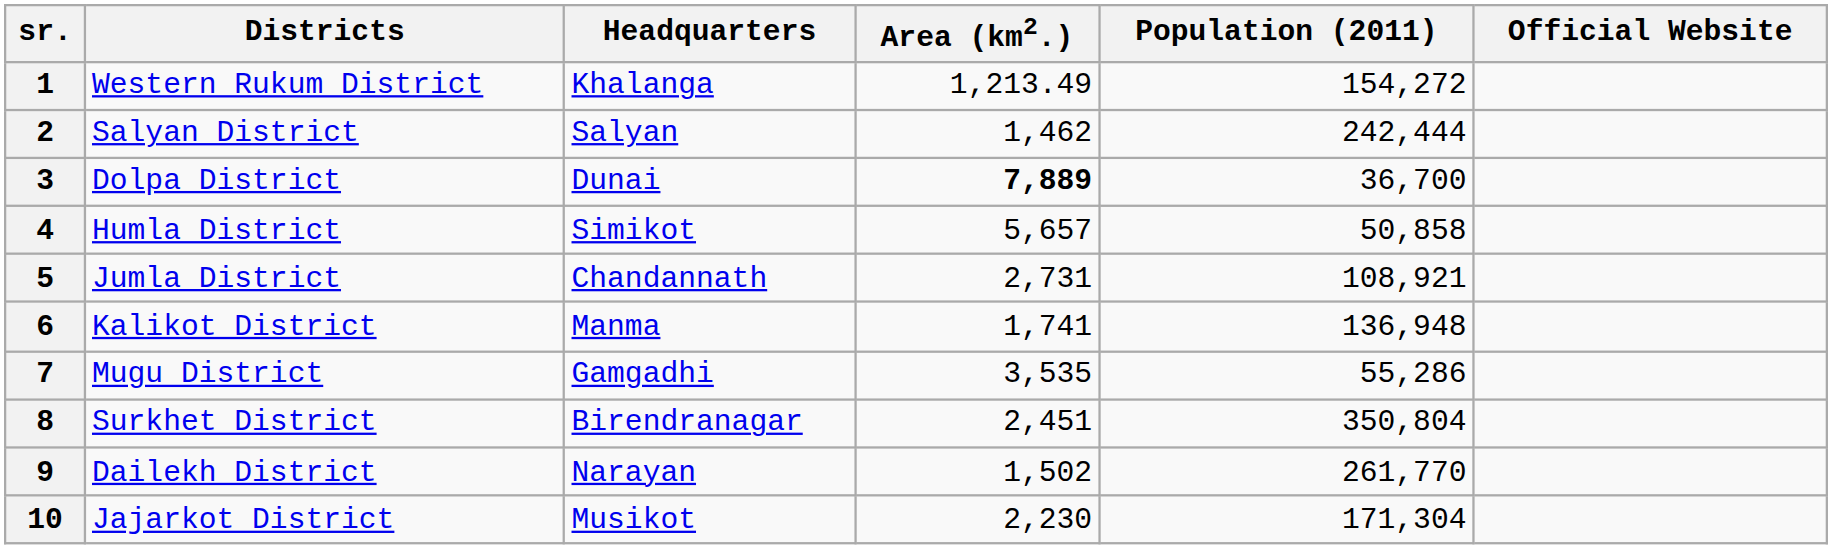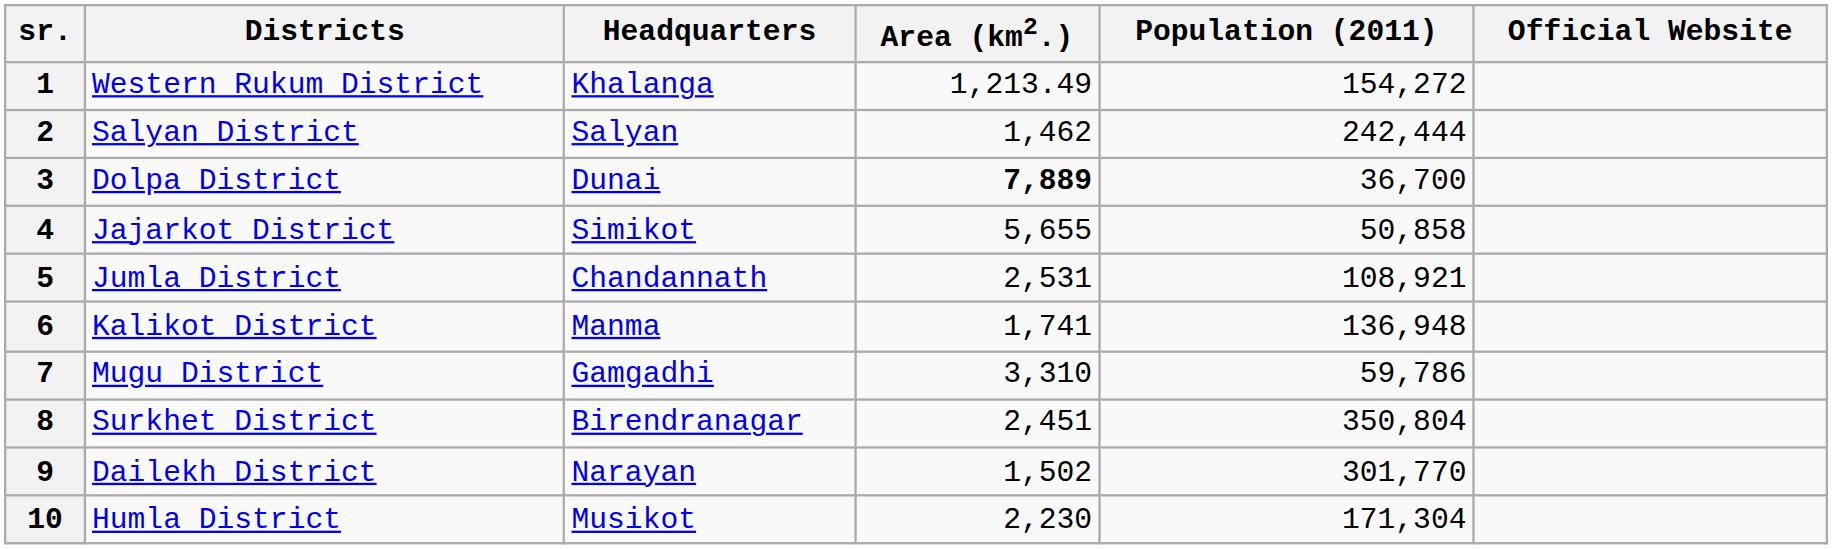 <table class="wikitable sortable" style="text-align:left; width:800px; height:200px;">
 <tr style="text-align:center;">
 <th>sr.</th>
 <th>Districts</th>
 <th>Headquarters</th>
 <th>Area (km<sup>2</sup>.)</th>
 <th>Population (2011)</th>
 <th>Official Website</th>
 </tr>
 <tr>
 <th>1</th>
 <td><a href='#'>Western Rukum District</a></td>
 <td><a href='#'>Khalanga</a></td>
 <td align=right>1,213.49</td>
 <td align=right>154,272</td>
 <td></td>
 </tr>
 <tr>
 <th>2</th>
 <td><a href='#'>Salyan District</a></td>
 <td><a href='#'>Salyan</a></td>
 <td align=right>1,462</td>
 <td align=right>242,444</td>
 <td></td>
 </tr>
 <tr>
 <th>3</th>
 <td><a href='#'>Dolpa District</a></td>
 <td><a href='#'>Dunai</a></td>
 <td align=right><strong>7,889</strong></td>
 <td align=right>36,700</td>
 <td></td>
 </tr>
 <tr>
 <th>4</th>
-<td><a href='#'>Humla District</a></td>
+<td><a href='#'>Jajarkot District</a></td>
 <td><a href='#'>Simikot</a></td>
-<td align=right>5,657</td>
+<td align=right>5,655</td>
 <td align=right>50,858</td>
 <td></td>
 </tr>
 <tr>
 <th>5</th>
 <td><a href='#'>Jumla District</a></td>
 <td><a href='#'>Chandannath</a></td>
-<td align=right>2,731</td>
+<td align=right>2,531</td>
 <td align=right>108,921</td>
 <td></td>
 </tr>
 <tr>
 <th>6</th>
 <td><a href='#'>Kalikot District</a></td>
 <td><a href='#'>Manma</a></td>
 <td align=right>1,741</td>
 <td align=right>136,948</td>
 <td></td>
 </tr>
 <tr>
 <th>7</th>
 <td><a href='#'>Mugu District</a></td>
 <td><a href='#'>Gamgadhi</a></td>
-<td align=right>3,535</td>
-<td align=right>55,286</td>
+<td align=right>3,310</td>
+<td align=right>59,786</td>
 <td></td>
 </tr>
 <tr>
 <th>8</th>
 <td><a href='#'>Surkhet District</a></td>
 <td><a href='#'>Birendranagar</a></td>
 <td align=right>2,451</td>
 <td align=right>350,804</td>
 <td></td>
 </tr>
 <tr>
 <th>9</th>
 <td><a href='#'>Dailekh District</a></td>
 <td><a href='#'>Narayan</a></td>
 <td align=right>1,502</td>
-<td align=right>261,770</td>
+<td align=right>301,770</td>
 <td></td>
 </tr>
 <tr>
 <th>10</th>
-<td><a href='#'>Jajarkot District</a></td>
+<td><a href='#'>Humla District</a></td>
 <td><a href='#'>Musikot</a></td>
 <td align=right>2,230</td>
 <td align=right>171,304</td>
 <td></td>
 </tr>
 </table>
